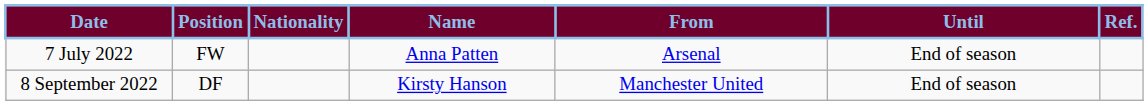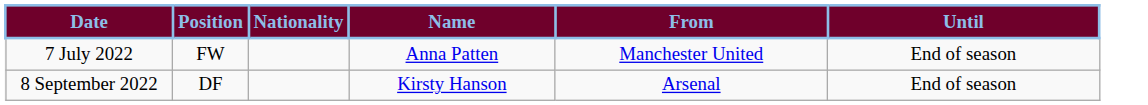 <table class="wikitable" style="text-align:center; font-size:90%; ">
 <tr>
 <th style="background:#6F002B; color:#8DBEE7;border:2px solid #8DBEE7; width:120px;">Date</th>
 <th style="background:#6F002B; color:#8DBEE7;border:2px solid #8DBEE7; width:50px;">Position</th>
 <th style="background:#6F002B; color:#8DBEE7;border:2px solid #8DBEE7; width:50px;">Nationality</th>
 <th style="background:#6F002B; color:#8DBEE7;border:2px solid #8DBEE7; width:150px;">Name</th>
 <th style="background:#6F002B; color:#8DBEE7;border:2px solid #8DBEE7; width:200px;">From</th>
 <th style="background:#6F002B; color:#8DBEE7;border:2px solid #8DBEE7; width:200px;">Until</th>
-<th style="background:#6F002B; color:#8DBEE7;border:2px solid #8DBEE7; width:25px;">Ref.</th>
 </tr>
 <tr>
 <td>7 July 2022</td>
 <td>FW</td>
 <td></td>
 <td><a href='#'>Anna Patten</a></td>
-<td> <a href='#'>Arsenal</a></td>
+<td> <a href='#'>Manchester United</a></td>
 <td>End of season</td>
-<td></td>
 </tr>
 <tr>
 <td>8 September 2022</td>
 <td>DF</td>
 <td></td>
 <td><a href='#'>Kirsty Hanson</a></td>
-<td> <a href='#'>Manchester United</a></td>
+<td> <a href='#'>Arsenal</a></td>
 <td>End of season</td>
-<td></td>
 </tr>
 </table>
